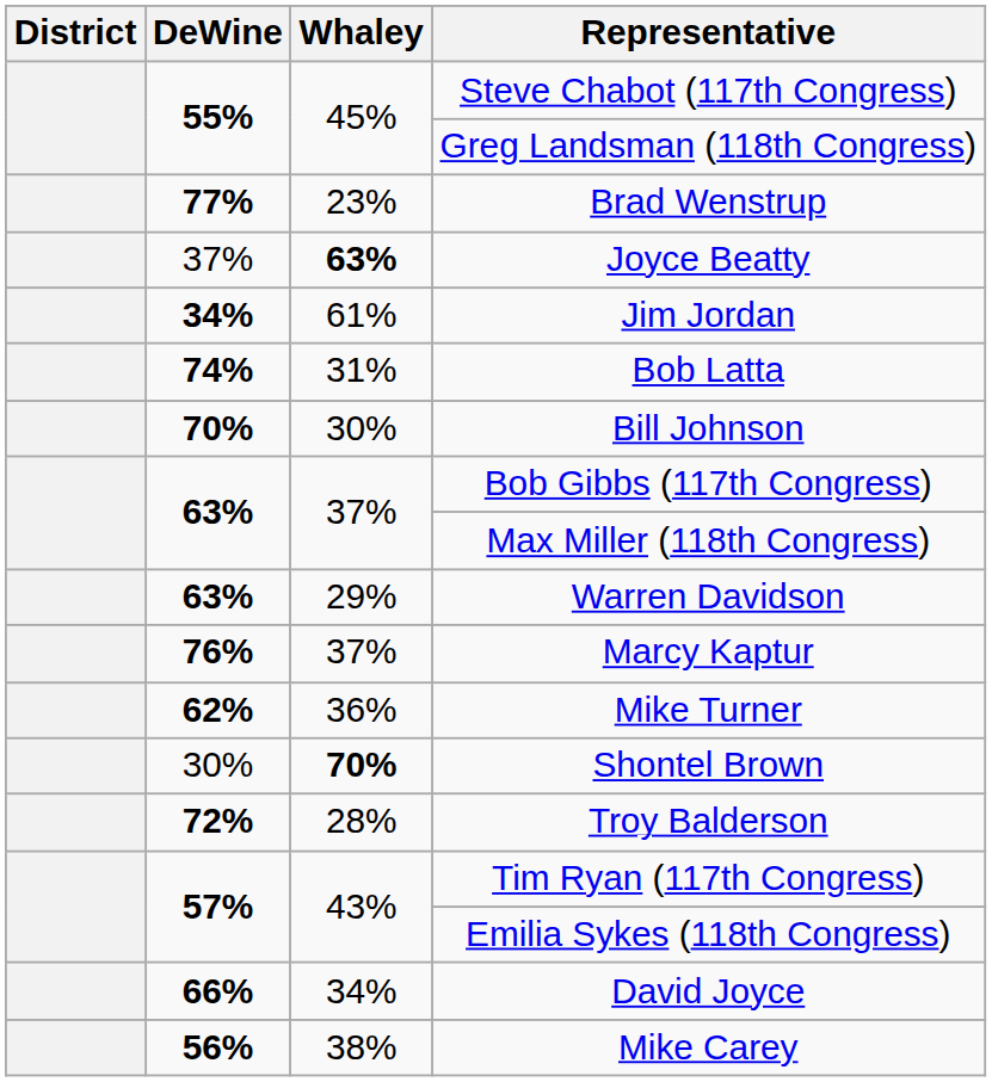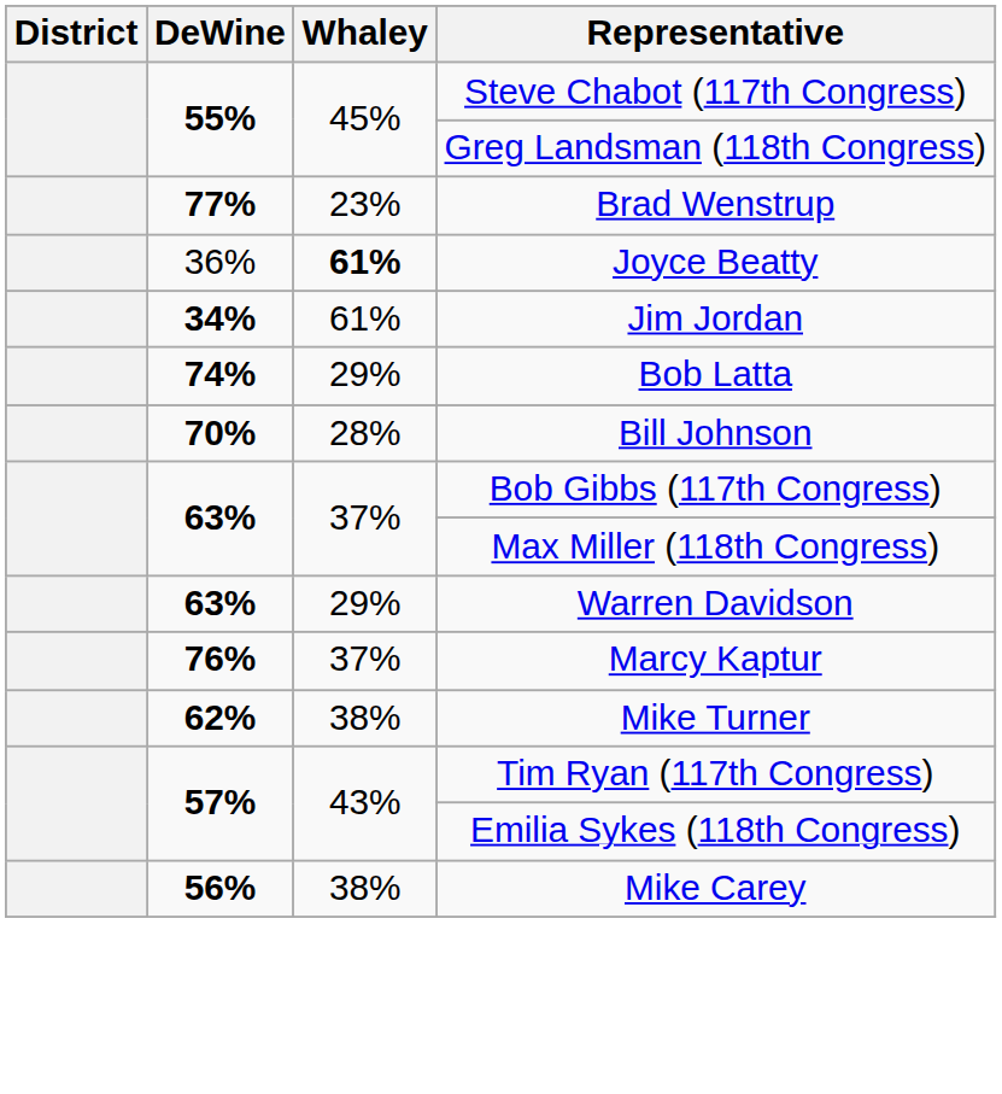 <table class=wikitable sortable>
 <tr>
 <th>District</th>
 <th>DeWine</th>
 <th>Whaley</th>
 <th>Representative</th>
 </tr>
 <tr align=center>
 <th rowspan=2 ></th>
 <td rowspan=2><strong>55%</strong></td>
 <td rowspan=2>45%</td>
 <td><a href='#'>Steve Chabot</a> (<a href='#'>117th Congress</a>)</td>
 </tr>
 <tr align=center>
 <td><a href='#'>Greg Landsman</a> (<a href='#'>118th Congress</a>)</td>
 </tr>
 <tr align=center>
 <th></th>
 <td><strong>77%</strong></td>
 <td>23%</td>
 <td><a href='#'>Brad Wenstrup</a></td>
 </tr>
 <tr align=center>
 <th></th>
-<td>37%</td>
-<td><strong>63%</strong></td>
+<td>36%</td>
+<td><strong>61%</strong></td>
 <td><a href='#'>Joyce Beatty</a></td>
 </tr>
 <tr align=center>
 <th></th>
 <td><strong>34%</strong></td>
 <td>61%</td>
 <td><a href='#'>Jim Jordan</a></td>
 </tr>
 <tr align=center>
 <th></th>
 <td><strong>74%</strong></td>
-<td>31%</td>
+<td>29%</td>
 <td><a href='#'>Bob Latta</a></td>
 </tr>
 <tr align=center>
 <th></th>
 <td><strong>70%</strong></td>
-<td>30%</td>
+<td>28%</td>
 <td><a href='#'>Bill Johnson</a></td>
 </tr>
 <tr align=center>
 <th rowspan=2 ></th>
 <td rowspan=2><strong>63%</strong></td>
 <td rowspan=2>37%</td>
 <td><a href='#'>Bob Gibbs</a> (<a href='#'>117th Congress</a>)</td>
 </tr>
 <tr align=center>
 <td><a href='#'>Max Miller</a> (<a href='#'>118th Congress</a>)</td>
 </tr>
 <tr align=center>
 <th></th>
 <td><strong>63%</strong></td>
 <td>29%</td>
 <td><a href='#'>Warren Davidson</a></td>
 </tr>
 <tr align=center>
 <th></th>
 <td><strong>76%</strong></td>
 <td>37%</td>
 <td><a href='#'>Marcy Kaptur</a></td>
 </tr>
 <tr align=center>
 <th></th>
 <td><strong>62%</strong></td>
-<td>36%</td>
+<td>38%</td>
 <td><a href='#'>Mike Turner</a></td>
-</tr>
-<tr align=center>
-<th></th>
-<td>30%</td>
-<td><strong>70%</strong></td>
-<td><a href='#'>Shontel Brown</a></td>
-</tr>
-<tr align=center>
-<th></th>
-<td><strong>72%</strong></td>
-<td>28%</td>
-<td><a href='#'>Troy Balderson</a></td>
 </tr>
 <tr align=center>
 <th rowspan=2 ></th>
 <td rowspan=2><strong>57%</strong></td>
 <td rowspan=2>43%</td>
 <td><a href='#'>Tim Ryan</a> (<a href='#'>117th Congress</a>)</td>
 </tr>
 <tr align=center>
 <td><a href='#'>Emilia Sykes</a> (<a href='#'>118th Congress</a>)</td>
 </tr>
 <tr align=center>
 <th></th>
-<td><strong>66%</strong></td>
-<td>34%</td>
-<td><a href='#'>David Joyce</a></td>
-</tr>
-<tr align=center>
-<th></th>
 <td><strong>56%</strong></td>
 <td>38%</td>
 <td><a href='#'>Mike Carey</a></td>
 </tr>
 </table>
